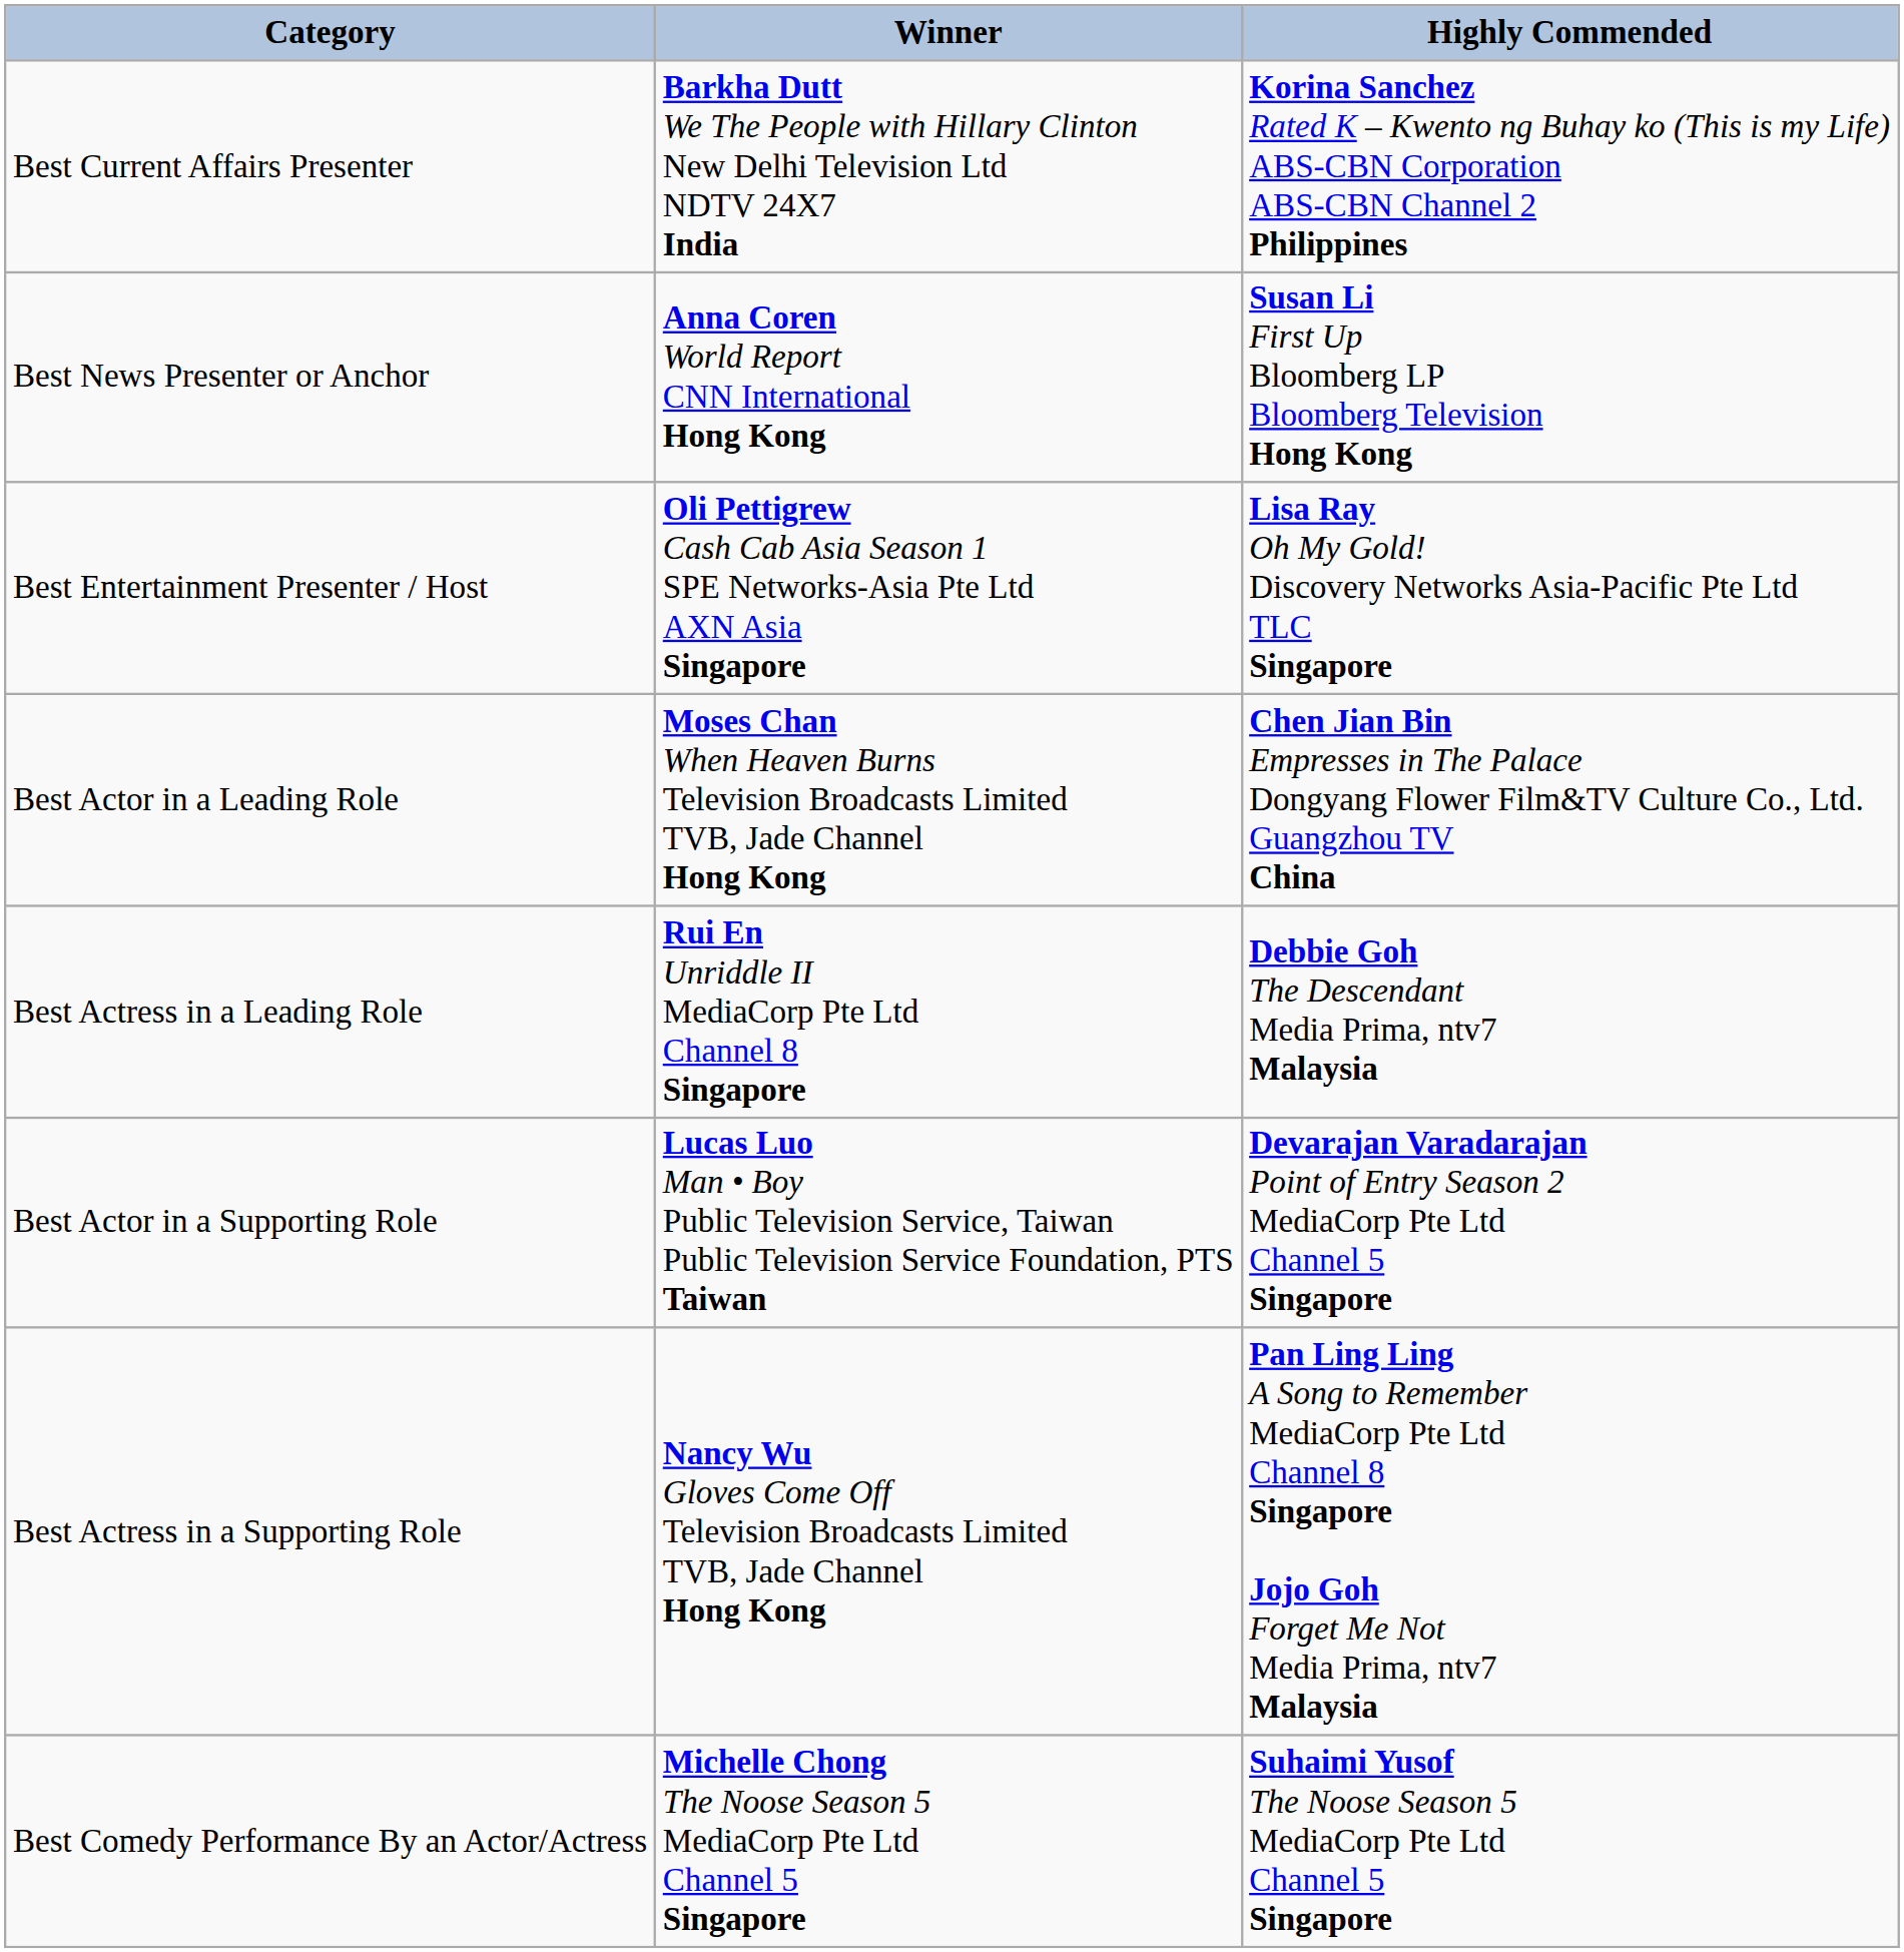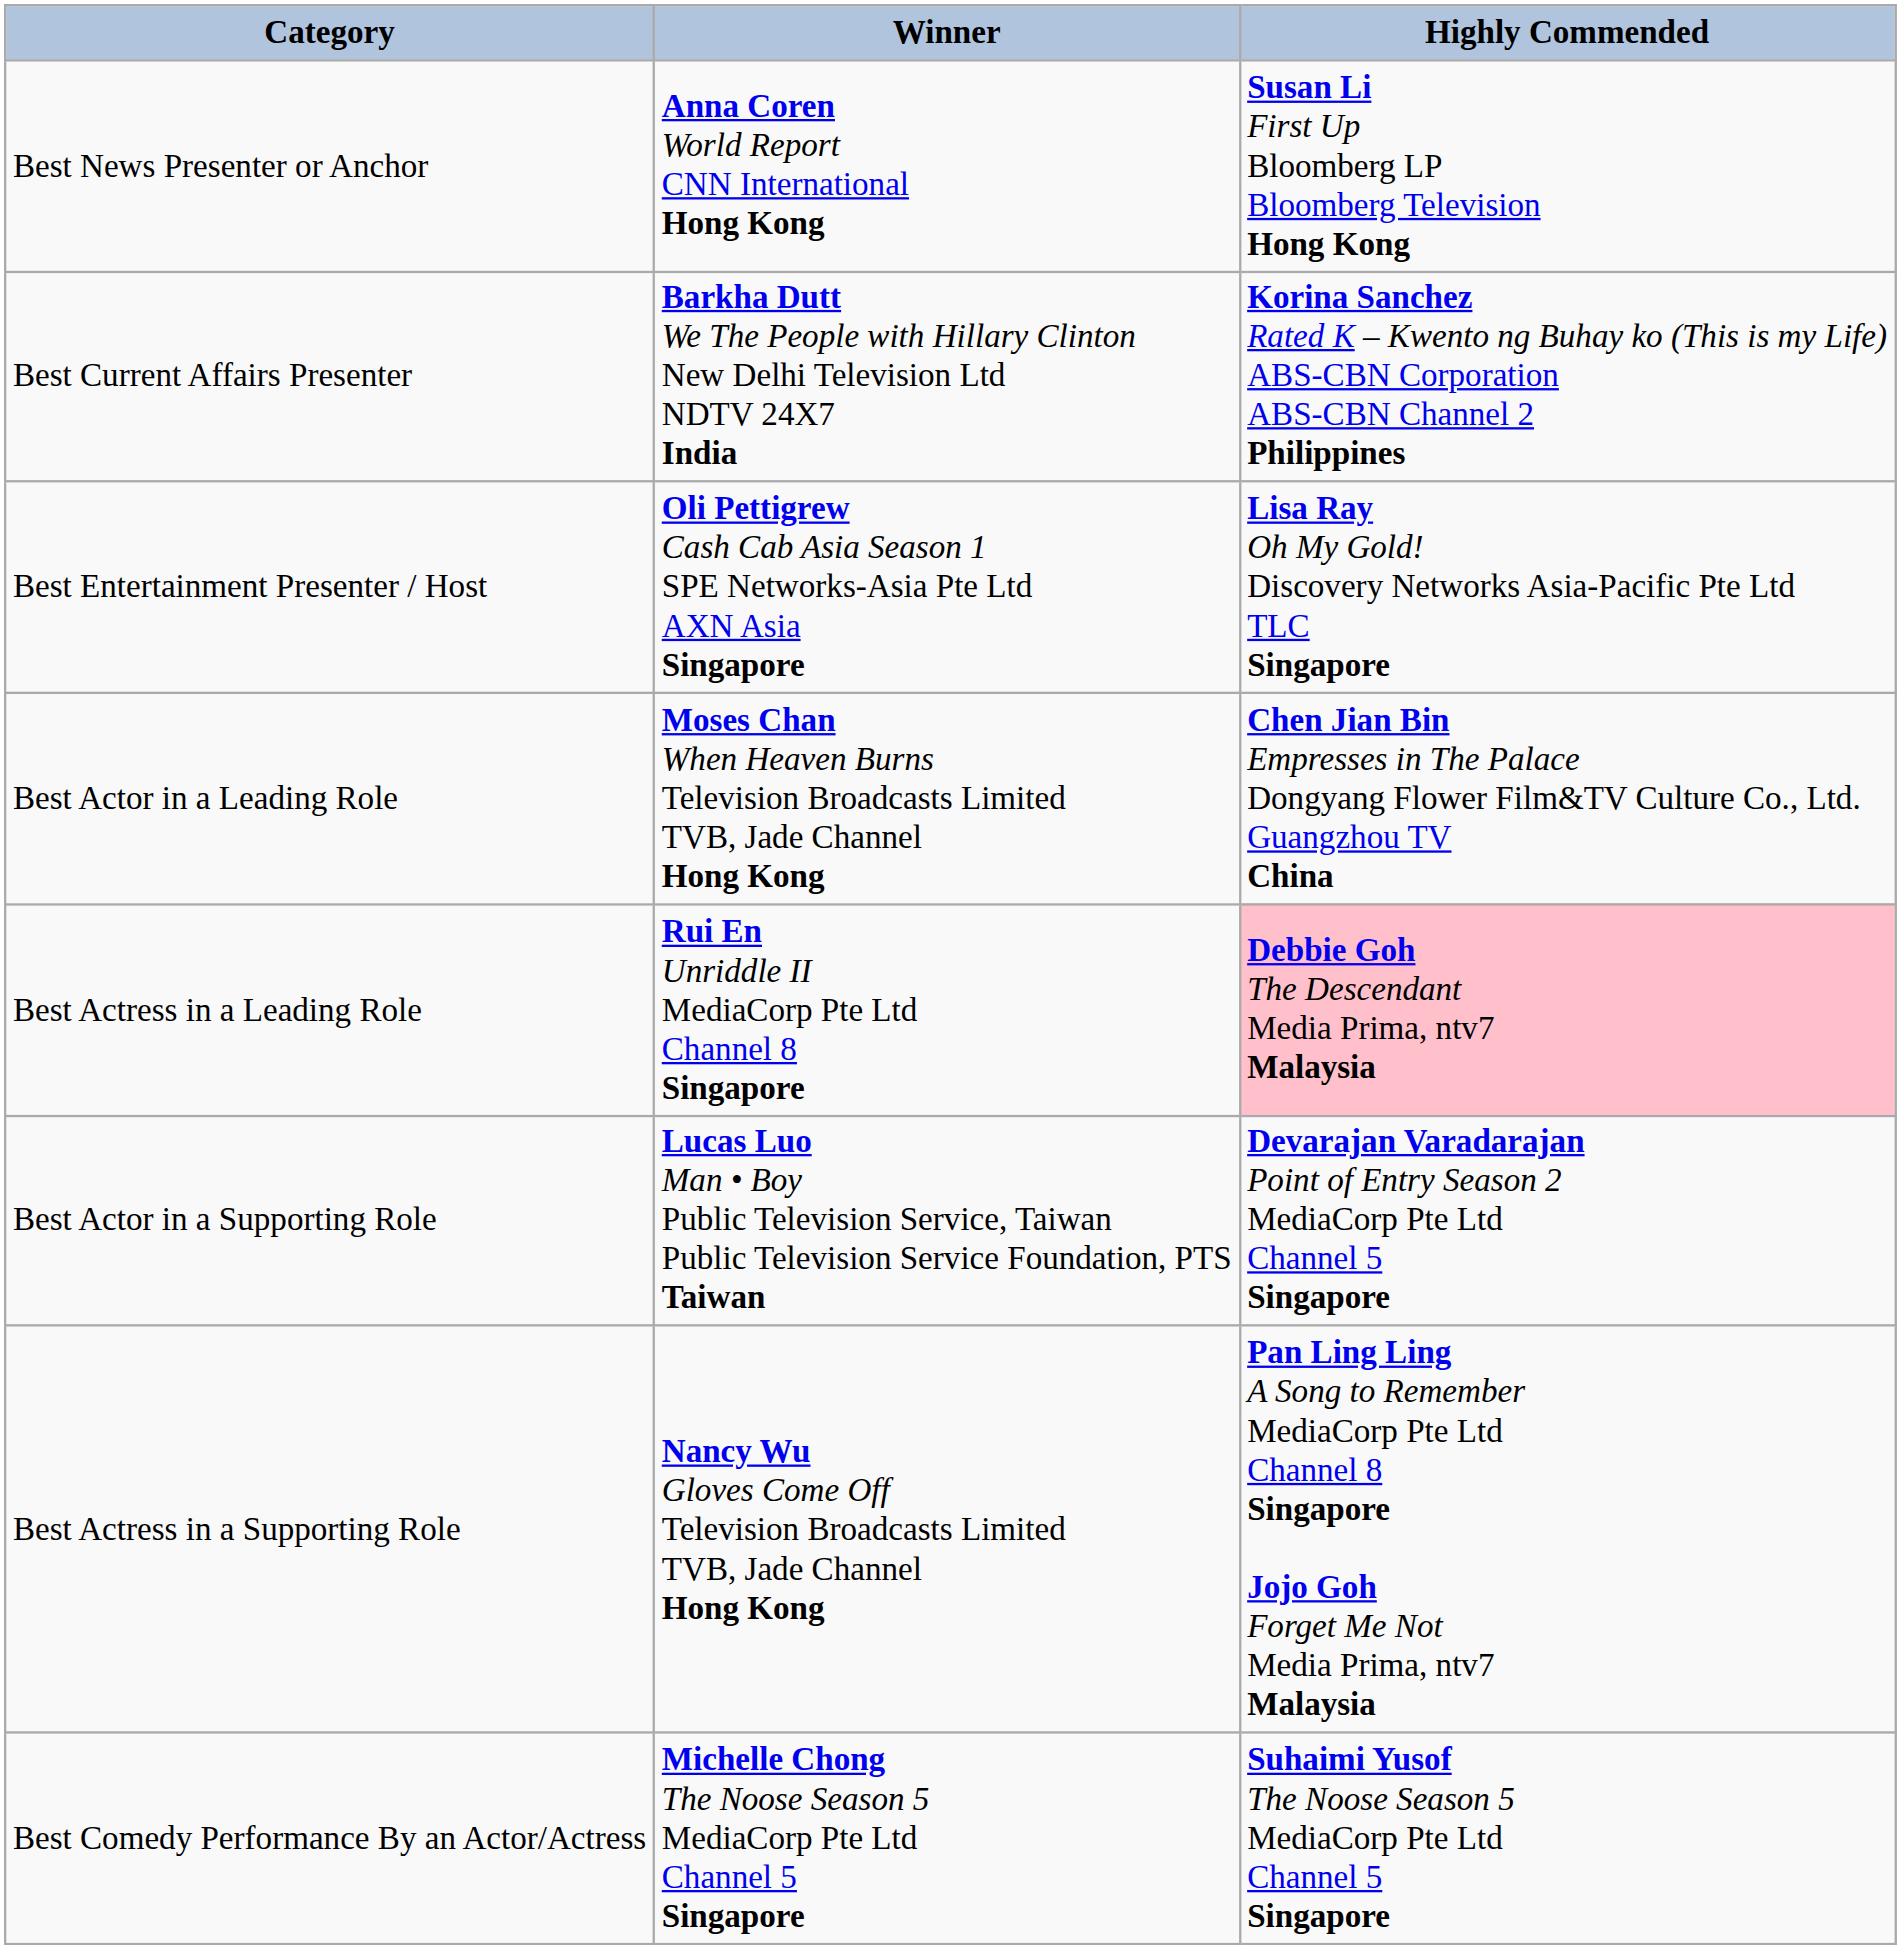 <table class="wikitable" style="font-size:90%" cellpadding="5">
 <tr style="text-align:center;">
 <th style="background:#B0C4DE;">Category</th>
 <th style="background:#B0C4DE;">Winner</th>
 <th style="background:#B0C4DE;">Highly Commended</th>
 </tr>
 <tr>
+<td>Best News Presenter or Anchor</td>
+<td> <strong><a href='#'>Anna Coren</a></strong><br><em>World Report</em><br><a href='#'>CNN International</a><br><strong>Hong Kong</strong></td>
+<td> <strong><a href='#'>Susan Li</a></strong><br><em>First Up</em><br>Bloomberg LP<br><a href='#'>Bloomberg Television</a><br><strong>Hong Kong</strong></td>
+</tr>
+<tr>
 <td>Best Current Affairs Presenter</td>
 <td> <strong><a href='#'>Barkha Dutt </a></strong><br><em>We The People with Hillary Clinton</em><br>New Delhi Television Ltd<br>NDTV 24X7<br><strong>India</strong></td>
 <td> <strong><a href='#'>Korina Sanchez</a></strong><br><em><a href='#'>Rated K</a> – Kwento ng Buhay ko (This is my Life)</em><br><a href='#'>ABS-CBN Corporation</a><br><a href='#'>ABS-CBN Channel 2</a><br><strong>Philippines</strong></td>
-</tr>
-<tr>
-<td>Best News Presenter or Anchor</td>
-<td> <strong><a href='#'>Anna Coren</a></strong><br><em>World Report</em><br><a href='#'>CNN International</a><br><strong>Hong Kong</strong></td>
-<td> <strong><a href='#'>Susan Li</a></strong><br><em>First Up</em><br>Bloomberg LP<br><a href='#'>Bloomberg Television</a><br><strong>Hong Kong</strong></td>
 </tr>
 <tr>
 <td>Best Entertainment Presenter / Host</td>
 <td> <strong><a href='#'>Oli Pettigrew</a></strong><br><em>Cash Cab Asia Season 1</em><br>SPE Networks-Asia Pte Ltd<br><a href='#'>AXN Asia</a><br><strong>Singapore</strong></td>
 <td> <strong><a href='#'>Lisa Ray</a></strong><br><em>Oh My Gold!</em><br>Discovery Networks Asia-Pacific Pte Ltd<br><a href='#'>TLC</a><br><strong>Singapore</strong></td>
 </tr>
 <tr>
 <td>Best Actor in a Leading Role</td>
 <td> <strong><a href='#'>Moses Chan</a></strong><br><em>When Heaven Burns</em><br>Television Broadcasts Limited<br>TVB, Jade Channel<br><strong>Hong Kong</strong></td>
 <td> <strong><a href='#'>Chen Jian Bin</a></strong><br><em>Empresses in The Palace</em><br>Dongyang Flower Film&TV Culture Co., Ltd.<br><a href='#'>Guangzhou TV</a><br><strong>China</strong></td>
 </tr>
 <tr>
 <td>Best Actress in a Leading Role</td>
 <td> <strong><a href='#'>Rui En</a></strong><br><em>Unriddle II</em><br>MediaCorp Pte Ltd<br><a href='#'>Channel 8</a><br><strong>Singapore</strong></td>
-<td> <strong><a href='#'>Debbie Goh</a></strong><br><em>The Descendant</em><br>Media Prima, ntv7<br><strong>Malaysia</strong></td>
+<td style="background: pink;"> <strong><a href='#'>Debbie Goh</a></strong><br><em>The Descendant</em><br>Media Prima, ntv7<br><strong>Malaysia</strong></td>
 </tr>
 <tr>
 <td>Best Actor in a Supporting Role</td>
 <td> <strong><a href='#'>Lucas Luo</a></strong><br><em>Man • Boy</em><br>Public Television Service, Taiwan<br>Public Television Service Foundation, PTS<br><strong>Taiwan</strong></td>
 <td> <strong><a href='#'>Devarajan Varadarajan</a></strong><br><em>Point of Entry Season 2</em><br>MediaCorp Pte Ltd<br><a href='#'>Channel 5</a><br><strong>Singapore</strong></td>
 </tr>
 <tr>
 <td>Best Actress in a Supporting Role</td>
 <td> <strong><a href='#'>Nancy Wu</a></strong><br><em>Gloves Come Off</em><br>Television Broadcasts Limited<br>TVB, Jade Channel<br><strong>Hong Kong</strong></td>
 <td> <strong><a href='#'>Pan Ling Ling</a></strong><br><em>A Song to Remember</em><br>MediaCorp Pte Ltd<br><a href='#'>Channel 8</a><br><strong>Singapore</strong><br><br> <strong><a href='#'>Jojo Goh</a></strong><br><em>Forget Me Not</em><br>Media Prima, ntv7<br><strong>Malaysia</strong></td>
 </tr>
 <tr>
 <td>Best Comedy Performance By an Actor/Actress</td>
 <td> <strong><a href='#'>Michelle Chong</a></strong><br><em>The Noose Season 5</em><br>MediaCorp Pte Ltd<br><a href='#'>Channel 5</a><br><strong>Singapore</strong></td>
 <td> <strong><a href='#'>Suhaimi Yusof</a></strong><br><em>The Noose Season 5</em><br>MediaCorp Pte Ltd<br><a href='#'>Channel 5</a><br><strong>Singapore</strong></td>
 </tr>
 </table>
